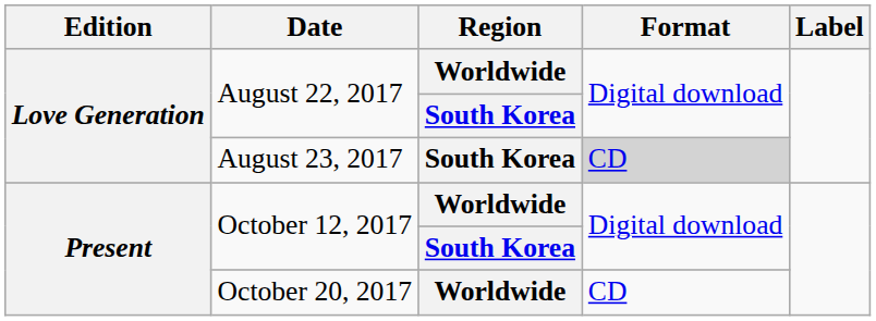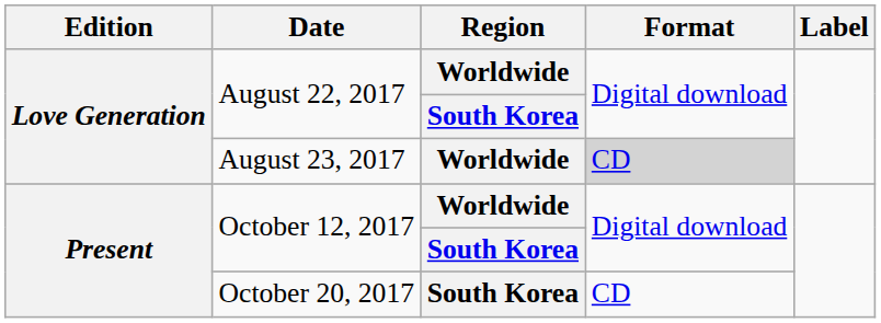 <table class="wikitable">
 <tr>
 <th>Edition</th>
 <th>Date</th>
 <th>Region</th>
 <th>Format</th>
 <th>Label</th>
 </tr>
 <tr>
 <th scope="row" rowspan="3"><em>Love Generation</em></th>
 <td rowspan=2>August 22, 2017</td>
 <th>Worldwide</th>
 <td rowspan=2><a href='#'>Digital download</a></td>
 <td rowspan=3></td>
 </tr>
 <tr>
 <th><a href='#'>South Korea</a></th>
 </tr>
 <tr>
 <td>August 23, 2017</td>
-<th>South Korea</th>
+<th>Worldwide</th>
 <td style="background: lightgrey;"><a href='#'>CD</a></td>
 </tr>
 <tr>
 <th scope="row" rowspan="3"><em>Present</em></th>
 <td rowspan=2>October 12, 2017</td>
 <th>Worldwide</th>
 <td rowspan=2><a href='#'>Digital download</a></td>
 <td rowspan=3></td>
 </tr>
 <tr>
 <th><a href='#'>South Korea</a></th>
 </tr>
 <tr>
 <td>October 20, 2017</td>
-<th>Worldwide</th>
+<th>South Korea</th>
 <td><a href='#'>CD</a></td>
 </tr>
 </table>
